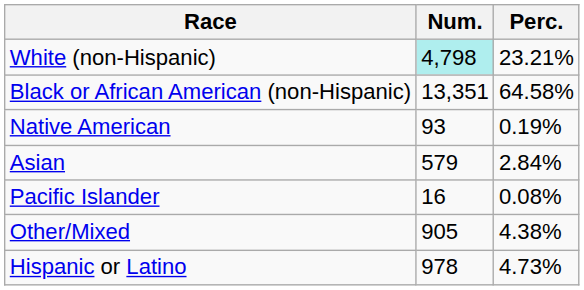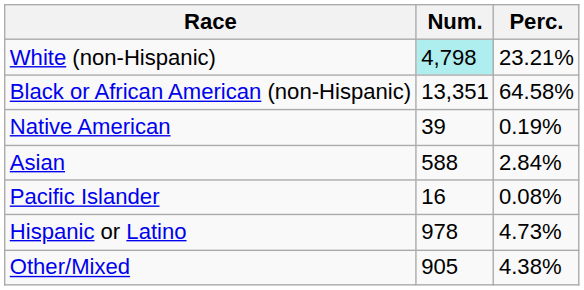 <table class="wikitable">
 <tr>
 <th>Race</th>
 <th>Num.</th>
 <th>Perc.</th>
 </tr>
 <tr>
 <td><a href='#'>White</a> (non-Hispanic)</td>
 <td style="background: paleturquoise;">4,798</td>
 <td>23.21%</td>
 </tr>
 <tr>
 <td><a href='#'>Black or African American</a> (non-Hispanic)</td>
 <td>13,351</td>
 <td>64.58%</td>
 </tr>
 <tr>
 <td><a href='#'>Native American</a></td>
-<td>93</td>
+<td>39</td>
 <td>0.19%</td>
 </tr>
 <tr>
 <td><a href='#'>Asian</a></td>
-<td>579</td>
+<td>588</td>
 <td>2.84%</td>
 </tr>
 <tr>
 <td><a href='#'>Pacific Islander</a></td>
 <td>16</td>
 <td>0.08%</td>
 </tr>
 <tr>
+<td><a href='#'>Hispanic</a> or <a href='#'>Latino</a></td>
+<td>978</td>
+<td>4.73%</td>
+</tr>
+<tr>
 <td><a href='#'>Other/Mixed</a></td>
 <td>905</td>
 <td>4.38%</td>
 </tr>
-<tr>
-<td><a href='#'>Hispanic</a> or <a href='#'>Latino</a></td>
-<td>978</td>
-<td>4.73%</td>
-</tr>
 </table>
